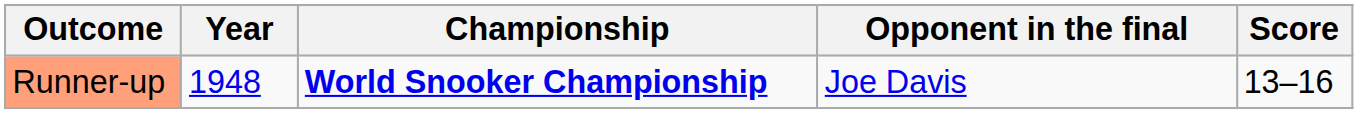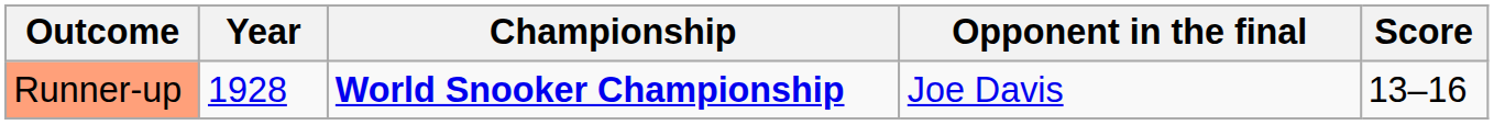 <table class="sortable wikitable">
 <tr>
 <th width="80">Outcome</th>
 <th width="50">Year</th>
 <th width="250">Championship</th>
 <th width="200">Opponent in the final</th>
 <th width="50">Score</th>
 </tr>
 <tr>
 <td style="background:#ffa07a;">Runner-up</td>
-<td><a href='#'>1948</a></td>
+<td><a href='#'>1928</a></td>
 <td><strong><a href='#'>World Snooker Championship</a></strong></td>
 <td> <a href='#'>Joe Davis</a></td>
 <td>13–16</td>
 </tr>
 </table>
